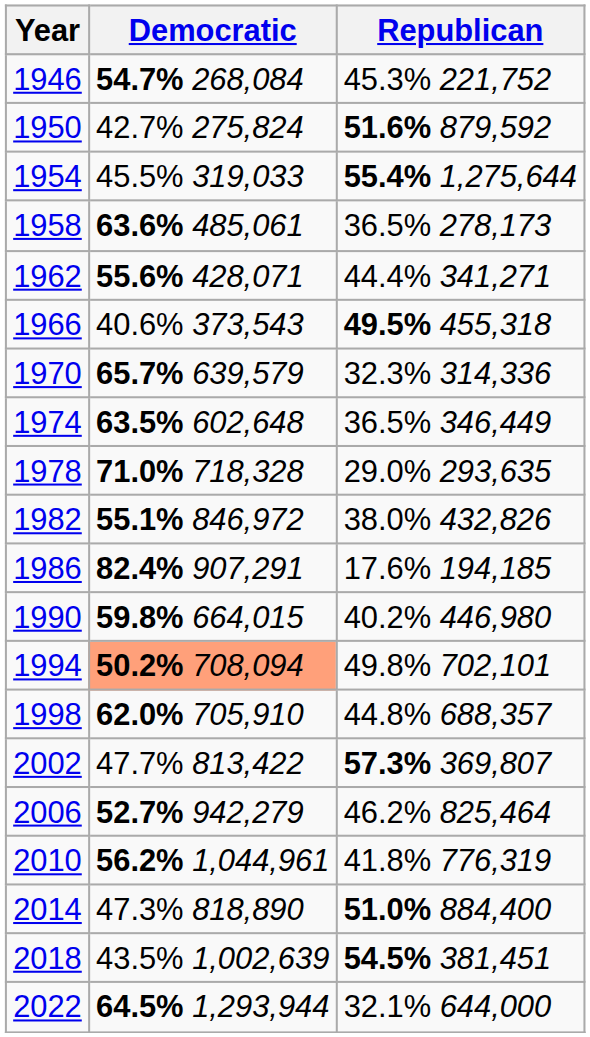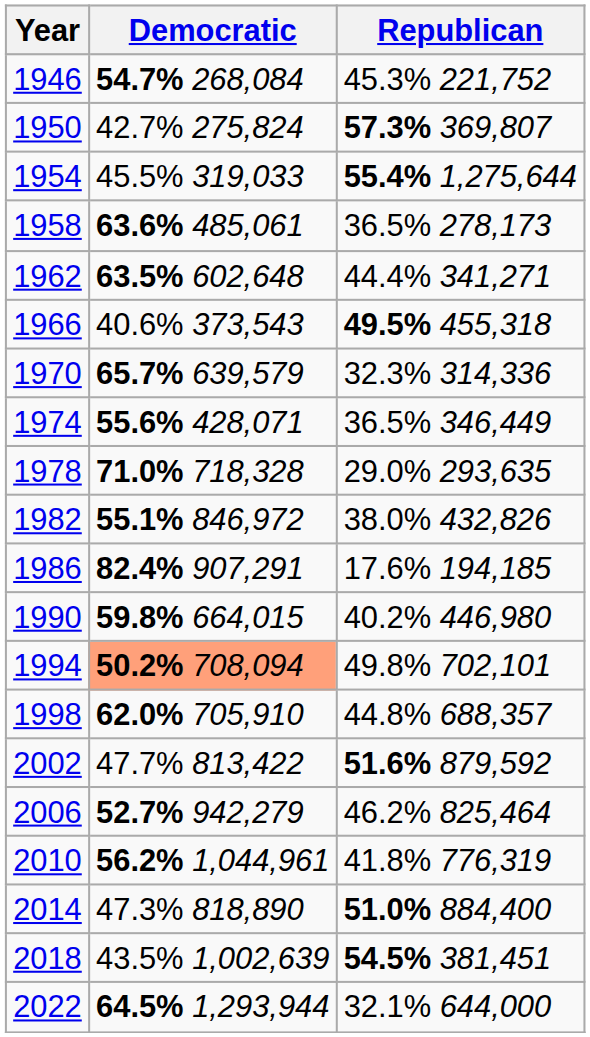 <table class="wikitable"  style="float:right; margin:1em; font-size:95%;">
 <tr style="background:lightgrey;">
 <th>Year</th>
 <th><a href='#'>Democratic</a></th>
 <th><a href='#'>Republican</a></th>
 </tr>
 <tr>
 <td><a href='#'>1946</a></td>
 <td><strong>54.7%</strong> <em>268,084</em></td>
 <td>45.3% <em>221,752</em></td>
 </tr>
 <tr>
 <td><a href='#'>1950</a></td>
 <td>42.7% <em>275,824</em></td>
-<td><strong>51.6%</strong> <em>879,592</em></td>
+<td><strong>57.3%</strong> <em>369,807</em></td>
 </tr>
 <tr>
 <td><a href='#'>1954</a></td>
 <td>45.5% <em>319,033</em></td>
 <td><strong>55.4%</strong> <em>1,275,644</em></td>
 </tr>
 <tr>
 <td><a href='#'>1958</a></td>
 <td><strong>63.6%</strong> <em>485,061</em></td>
 <td>36.5% <em>278,173</em></td>
 </tr>
 <tr>
 <td><a href='#'>1962</a></td>
-<td><strong>55.6%</strong> <em>428,071</em></td>
+<td><strong>63.5%</strong> <em>602,648 	</em></td>
 <td>44.4% <em>341,271</em></td>
 </tr>
 <tr>
 <td><a href='#'>1966</a></td>
 <td>40.6% <em>373,543	</em></td>
 <td><strong>49.5%</strong> <em>455,318</em></td>
 </tr>
 <tr>
 <td><a href='#'>1970</a></td>
 <td><strong>65.7%</strong> <em>639,579</em></td>
 <td>32.3% <em>314,336</em></td>
 </tr>
 <tr>
 <td><a href='#'>1974</a></td>
-<td><strong>63.5%</strong> <em>602,648 	</em></td>
+<td><strong>55.6%</strong> <em>428,071</em></td>
 <td>36.5% <em>346,449</em></td>
 </tr>
 <tr>
 <td><a href='#'>1978</a></td>
 <td><strong>71.0%</strong> <em>718,328 	</em></td>
 <td>29.0% <em>293,635</em></td>
 </tr>
 <tr>
 <td><a href='#'>1982</a></td>
 <td><strong>55.1%</strong> <em>846,972</em></td>
 <td>38.0% <em>432,826 	</em></td>
 </tr>
 <tr>
 <td><a href='#'>1986</a></td>
 <td><strong>82.4%</strong> <em>907,291</em></td>
 <td>17.6% <em>194,185 	</em></td>
 </tr>
 <tr>
 <td><a href='#'>1990</a></td>
 <td><strong>59.8%</strong> <em>664,015 	</em></td>
 <td>40.2% <em>446,980</em></td>
 </tr>
 <tr>
 <td><a href='#'>1994</a></td>
 <td style="background: lightsalmon;"><strong>50.2%</strong> <em>708,094</em></td>
 <td>49.8% <em>702,101</em></td>
 </tr>
 <tr>
 <td><a href='#'>1998</a></td>
 <td><strong>62.0%</strong> <em>705,910</em></td>
 <td>44.8% <em>688,357	</em></td>
 </tr>
 <tr>
 <td><a href='#'>2002</a></td>
 <td>47.7% <em>813,422</em></td>
-<td><strong>57.3%</strong> <em>369,807</em></td>
+<td><strong>51.6%</strong> <em>879,592</em></td>
 </tr>
 <tr>
 <td><a href='#'>2006</a></td>
 <td><strong>52.7%</strong> <em>942,279</em></td>
 <td>46.2% <em>825,464</em></td>
 </tr>
 <tr>
 <td><a href='#'>2010</a></td>
 <td><strong>56.2%</strong> <em>1,044,961</em></td>
 <td>41.8% <em>776,319</em></td>
 </tr>
 <tr>
 <td><a href='#'>2014</a></td>
 <td>47.3% <em>818,890	</em></td>
 <td><strong>51.0%</strong> <em>884,400</em></td>
 </tr>
 <tr>
 <td><a href='#'>2018</a></td>
 <td>43.5% <em>1,002,639</em></td>
 <td><strong>54.5%</strong> <em>381,451</em></td>
 </tr>
 <tr>
 <td><a href='#'>2022</a></td>
 <td><strong>64.5%</strong> <em>1,293,944</em></td>
 <td>32.1% <em>644,000</em></td>
 </tr>
 <tr>
 </tr>
 </table>
